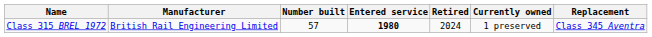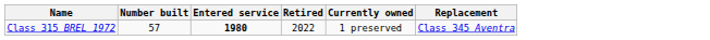 <table class="wikitable sortable" style="text-align:center">
 <tr>
 <th>Name</th>
-<th>Manufacturer</th>
 <th>Number built</th>
 <th>Entered service</th>
 <th>Retired</th>
 <th>Currently owned</th>
 <th>Replacement</th>
 </tr>
 <tr>
 <td><a href='#'>Class 315 <em>BREL 1972</em></a></td>
-<td><a href='#'>British Rail Engineering Limited</a></td>
 <td>57</td>
 <td><strong>1980</strong></td>
-<td>2024</td>
+<td>2022</td>
 <td>1 preserved</td>
 <td><a href='#'>Class 345 <em>Aventra</em></a></td>
 </tr>
 </table>
